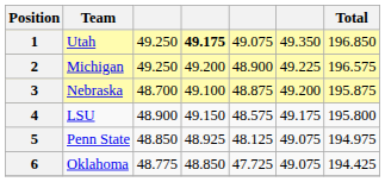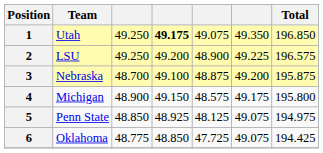 <table class="wikitable sortable" style="text-align:center; font-size:95%">
 <tr>
 <th scope=col>Position</th>
 <th scope=col>Team</th>
 <th scope=col></th>
 <th scope=col></th>
 <th scope=col></th>
 <th scope=col></th>
 <th scope=col>Total</th>
 </tr>
 <tr bgcolor=fffcaf>
 <th scope=row>1</th>
 <td align=left><a href='#'>Utah</a></td>
 <td>49.250</td>
 <td><strong>49.175</strong></td>
 <td>49.075</td>
 <td>49.350</td>
 <td>196.850</td>
 </tr>
 <tr bgcolor=fffcaf>
 <th scope=row>2</th>
-<td align=left><a href='#'>Michigan</a></td>
+<td align=left><a href='#'>LSU</a></td>
 <td>49.250</td>
 <td>49.200</td>
 <td>48.900</td>
 <td>49.225</td>
 <td>196.575</td>
 </tr>
 <tr bgcolor=fffcaf>
 <th scope=row>3</th>
 <td align=left><a href='#'>Nebraska</a></td>
 <td>48.700</td>
 <td>49.100</td>
 <td>48.875</td>
 <td>49.200</td>
 <td>195.875</td>
 </tr>
 <tr>
 <th scope=row>4</th>
-<td align=left><a href='#'>LSU</a></td>
+<td align=left><a href='#'>Michigan</a></td>
 <td>48.900</td>
 <td>49.150</td>
 <td>48.575</td>
 <td>49.175</td>
 <td>195.800</td>
 </tr>
 <tr>
 <th scope=row>5</th>
 <td align=left><a href='#'>Penn State</a></td>
 <td>48.850</td>
 <td>48.925</td>
 <td>48.125</td>
 <td>49.075</td>
 <td>194.975</td>
 </tr>
 <tr>
 <th scope=row>6</th>
 <td align=left><a href='#'>Oklahoma</a></td>
 <td>48.775</td>
 <td>48.850</td>
 <td>47.725</td>
 <td>49.075</td>
 <td>194.425</td>
 </tr>
 <tr>
 </tr>
 </table>
